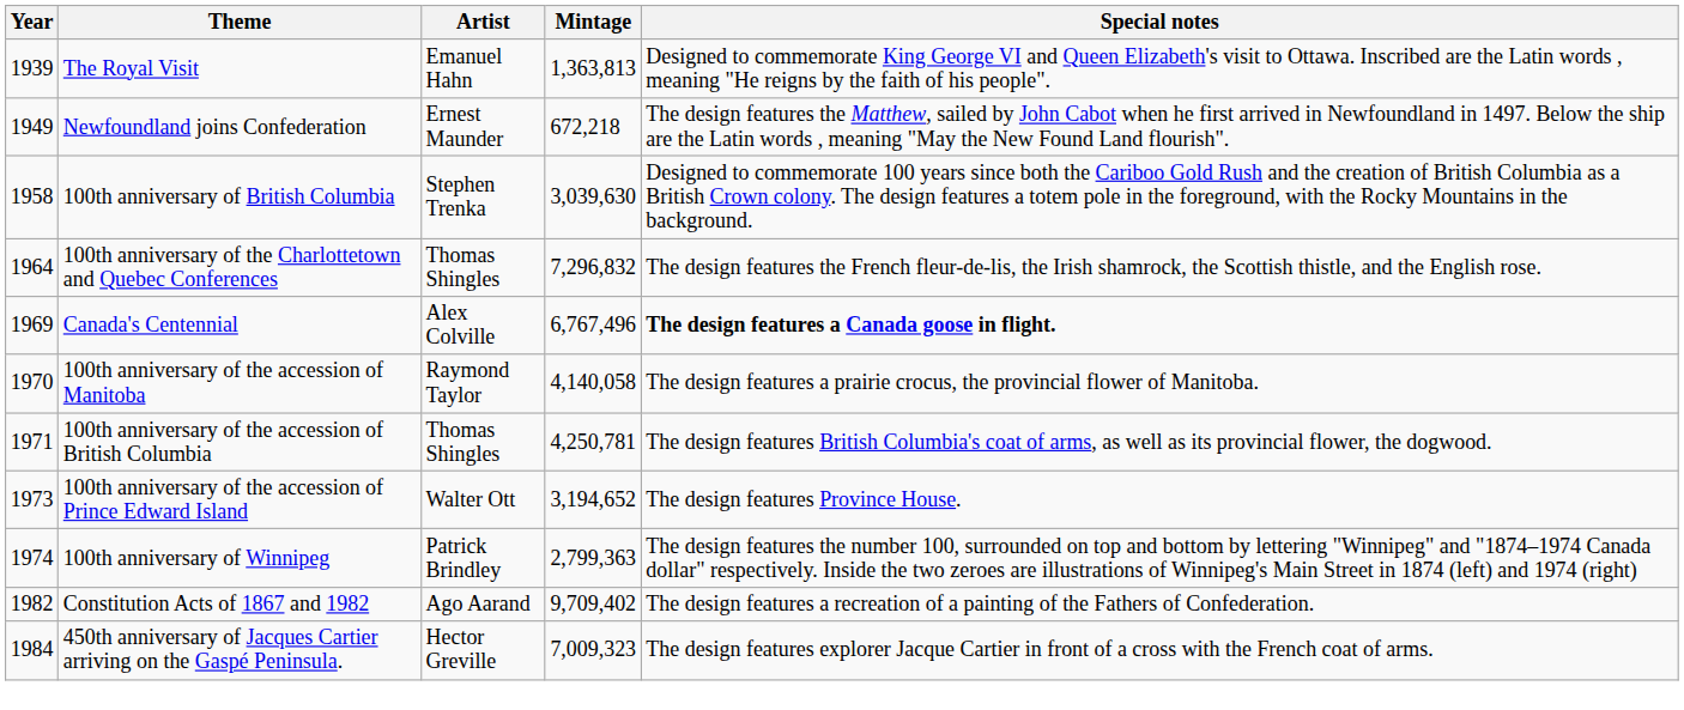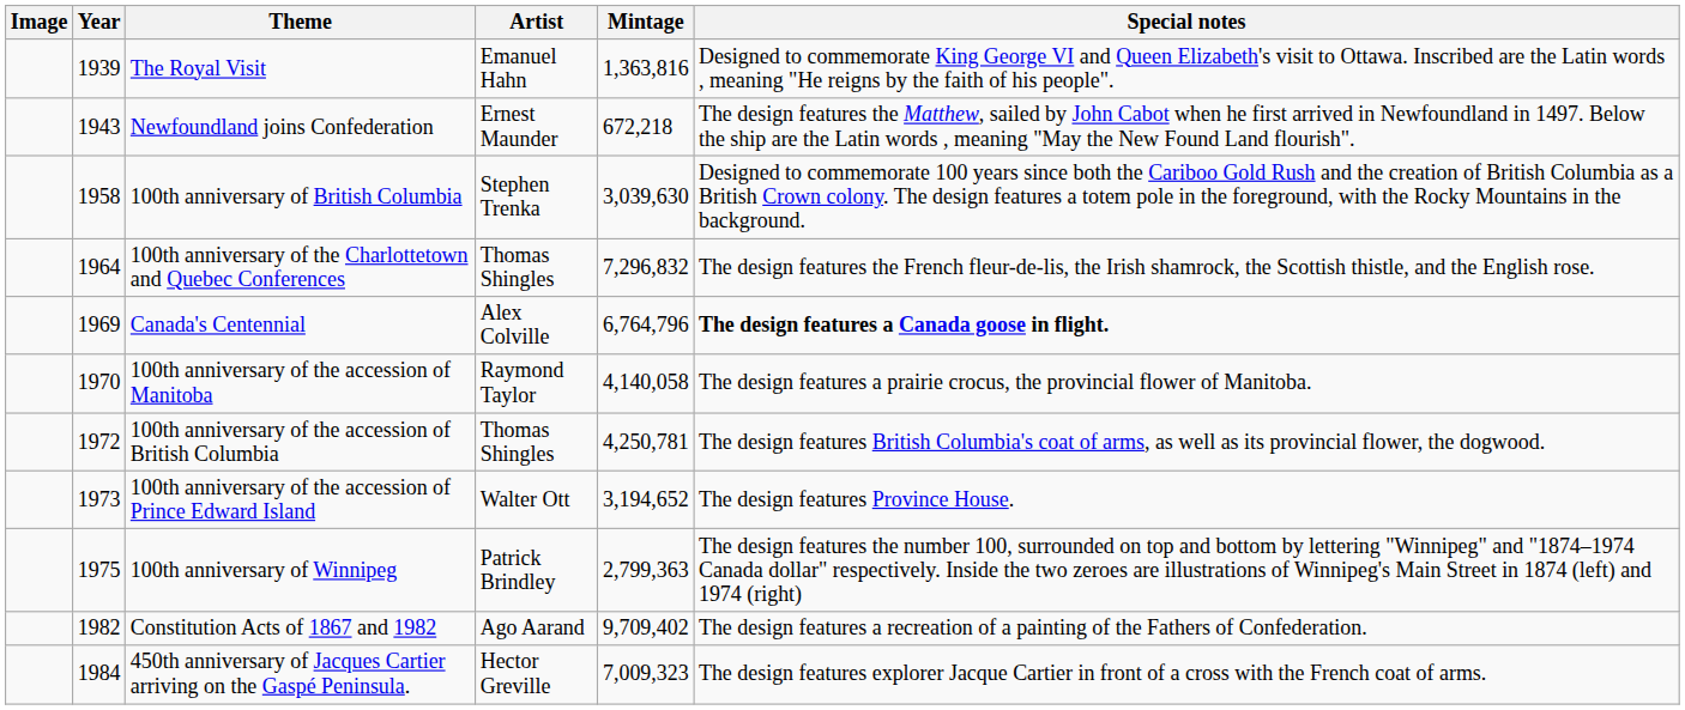 <table class="wikitable">
 <tr>
+<th>Image</th>
 <th>Year</th>
 <th>Theme</th>
 <th>Artist</th>
 <th>Mintage</th>
 <th>Special notes</th>
 </tr>
 <tr>
+<td></td>
 <td>1939</td>
 <td><a href='#'>The Royal Visit</a></td>
 <td>Emanuel Hahn</td>
-<td>1,363,813</td>
+<td>1,363,816</td>
 <td>Designed to commemorate <a href='#'>King George VI</a> and <a href='#'>Queen Elizabeth</a>'s visit to Ottawa. Inscribed are the Latin words , meaning "He reigns by the faith of his people".</td>
 </tr>
 <tr>
-<td>1949</td>
+<td></td>
+<td>1943</td>
 <td><a href='#'>Newfoundland</a> joins Confederation</td>
 <td>Ernest Maunder</td>
 <td>672,218</td>
 <td>The design features the <em><a href='#'>Matthew</a></em>, sailed by <a href='#'>John Cabot</a> when he first arrived in Newfoundland in 1497. Below the ship are the Latin words , meaning "May the New Found Land flourish".</td>
 </tr>
 <tr>
+<td></td>
 <td>1958</td>
 <td>100th anniversary of <a href='#'>British Columbia</a></td>
 <td>Stephen Trenka</td>
 <td>3,039,630</td>
 <td>Designed to commemorate 100 years since both the <a href='#'>Cariboo Gold Rush</a> and the creation of British Columbia as a British <a href='#'>Crown colony</a>. The design features a totem pole in the foreground, with the Rocky Mountains in the background.</td>
 </tr>
 <tr>
+<td></td>
 <td>1964</td>
 <td>100th anniversary of the <a href='#'>Charlottetown</a> and <a href='#'>Quebec Conferences</a></td>
 <td>Thomas Shingles</td>
 <td>7,296,832</td>
 <td>The design features the French fleur-de-lis, the Irish shamrock, the Scottish thistle, and the English rose.</td>
 </tr>
 <tr>
+<td></td>
 <td>1969</td>
 <td><a href='#'>Canada's Centennial</a></td>
 <td>Alex Colville</td>
-<td>6,767,496</td>
+<td>6,764,796</td>
 <td><strong>The design features a <a href='#'>Canada goose</a> in flight.</strong></td>
 </tr>
 <tr>
+<td></td>
 <td>1970</td>
 <td>100th anniversary of the accession of <a href='#'>Manitoba</a></td>
 <td>Raymond Taylor</td>
 <td>4,140,058</td>
 <td>The design features a prairie crocus, the provincial flower of Manitoba.</td>
 </tr>
 <tr>
-<td>1971</td>
+<td></td>
+<td>1972</td>
 <td>100th anniversary of the accession of British Columbia</td>
 <td>Thomas Shingles</td>
 <td>4,250,781</td>
 <td>The design features <a href='#'>British Columbia's coat of arms</a>, as well as its provincial flower, the dogwood.</td>
 </tr>
 <tr>
+<td></td>
 <td>1973</td>
 <td>100th anniversary of the accession of <a href='#'>Prince Edward Island</a></td>
 <td>Walter Ott</td>
 <td>3,194,652</td>
 <td>The design features <a href='#'>Province House</a>.</td>
 </tr>
 <tr>
-<td>1974</td>
+<td></td>
+<td>1975</td>
 <td>100th anniversary of <a href='#'>Winnipeg</a></td>
 <td>Patrick Brindley</td>
 <td>2,799,363</td>
 <td>The design features the number 100, surrounded on top and bottom by lettering "Winnipeg" and "1874–1974 Canada dollar" respectively. Inside the two zeroes are illustrations of Winnipeg's Main Street in 1874 (left) and 1974 (right)</td>
 </tr>
 <tr>
+<td></td>
 <td>1982</td>
 <td>Constitution Acts of <a href='#'>1867</a> and <a href='#'>1982</a></td>
 <td>Ago Aarand</td>
 <td>9,709,402</td>
 <td>The design features a recreation of a painting of the Fathers of Confederation.</td>
 </tr>
 <tr>
+<td></td>
 <td>1984</td>
 <td>450th anniversary of <a href='#'>Jacques Cartier</a> arriving on the <a href='#'>Gaspé Peninsula</a>.</td>
 <td>Hector Greville</td>
 <td>7,009,323</td>
 <td>The design features explorer Jacque Cartier in front of a cross with the French coat of arms.</td>
 </tr>
 </table>
